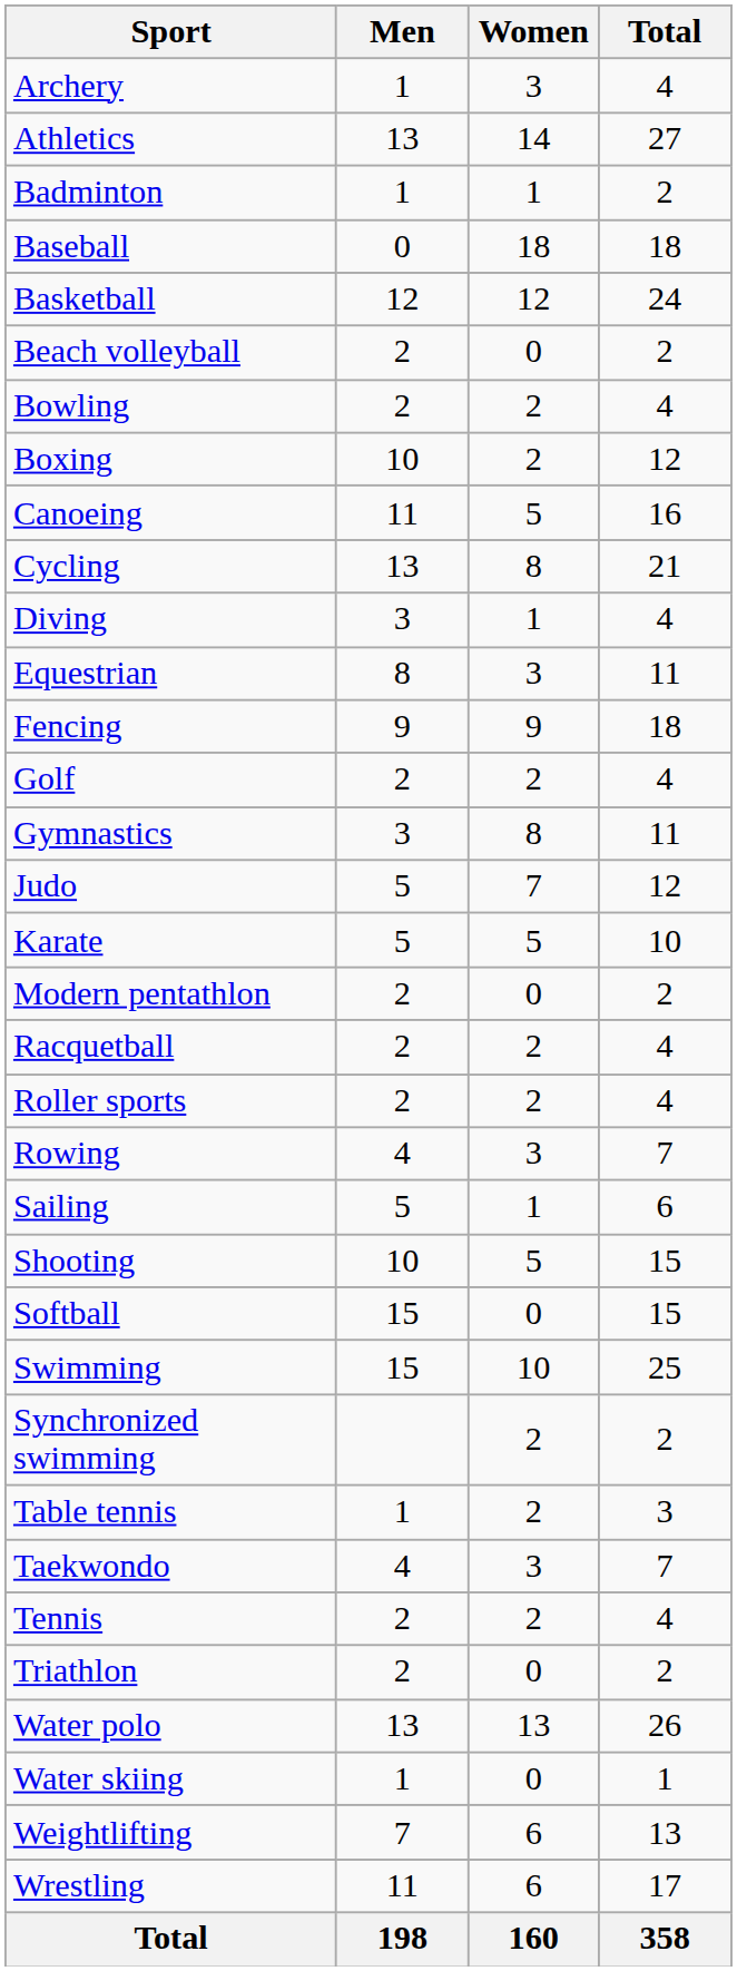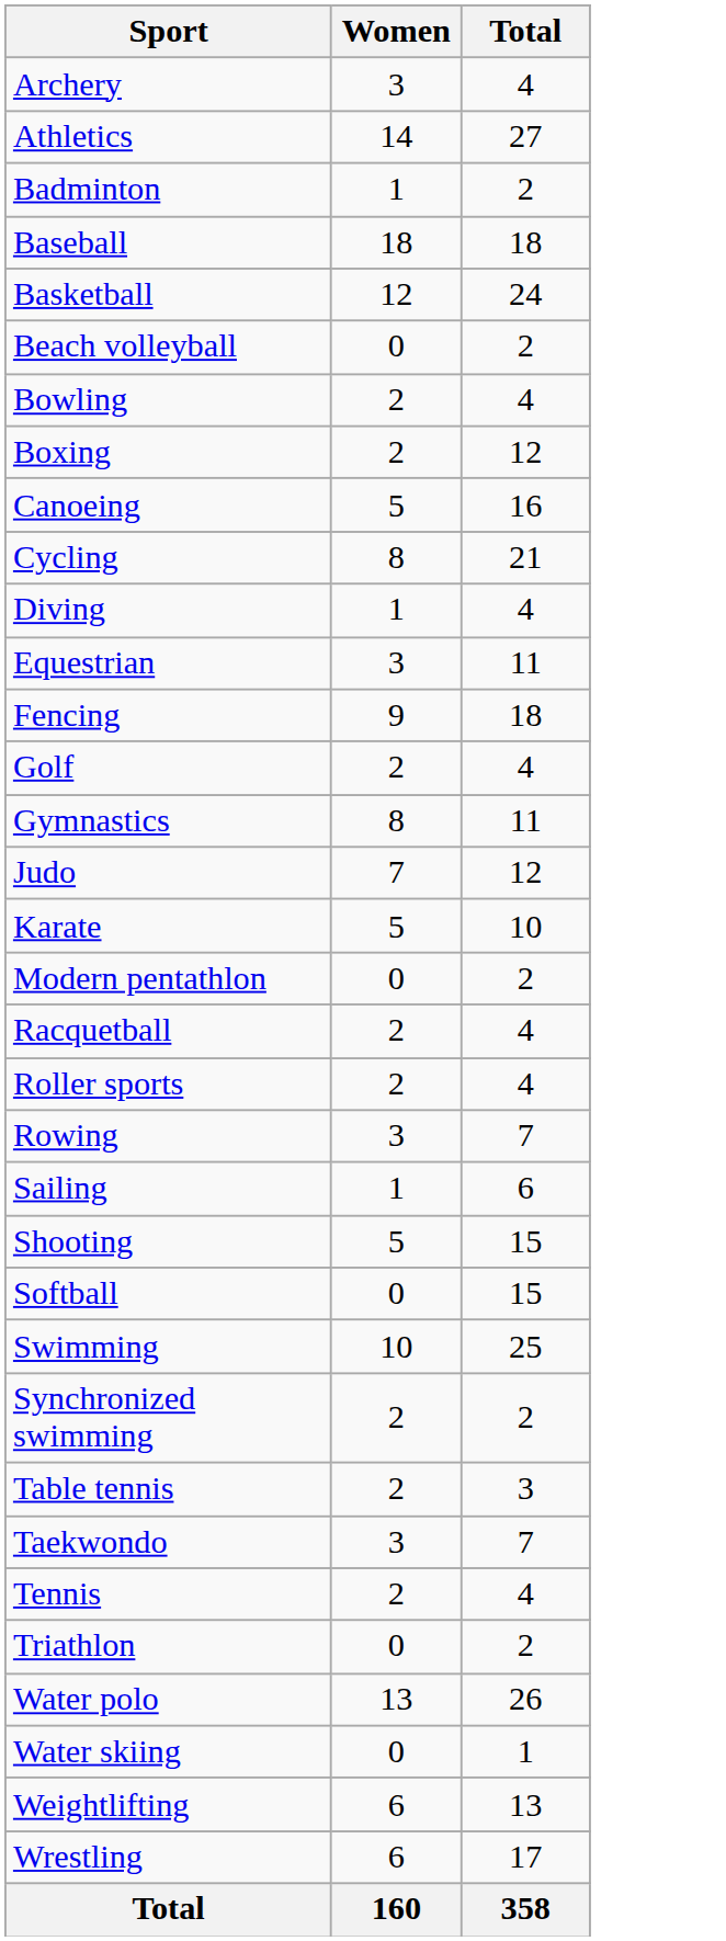 <table class="wikitable sortable" style="text-align:center;">
 <tr>
 <th width=150>Sport</th>
-<th width=55>Men</th>
 <th width=55>Women</th>
 <th width=55>Total</th>
 </tr>
 <tr>
 <td align=left><a href='#'>Archery</a></td>
-<td>1</td>
 <td>3</td>
 <td>4</td>
 </tr>
 <tr>
 <td align=left><a href='#'>Athletics</a></td>
-<td>13</td>
 <td>14</td>
 <td>27</td>
 </tr>
 <tr>
 <td align=left><a href='#'>Badminton</a></td>
 <td>1</td>
-<td>1</td>
 <td>2</td>
 </tr>
 <tr>
 <td align=left><a href='#'>Baseball</a></td>
-<td>0</td>
 <td>18</td>
 <td>18</td>
 </tr>
 <tr>
 <td align=left><a href='#'>Basketball</a></td>
 <td>12</td>
-<td>12</td>
 <td>24</td>
 </tr>
 <tr>
 <td align=left><a href='#'>Beach volleyball</a></td>
-<td>2</td>
 <td>0</td>
 <td>2</td>
 </tr>
 <tr>
 <td align=left><a href='#'>Bowling</a></td>
 <td>2</td>
-<td>2</td>
 <td>4</td>
 </tr>
 <tr>
 <td align=left><a href='#'>Boxing</a></td>
-<td>10</td>
 <td>2</td>
 <td>12</td>
 </tr>
 <tr>
 <td align=left><a href='#'>Canoeing</a></td>
-<td>11</td>
 <td>5</td>
 <td>16</td>
 </tr>
 <tr>
 <td align=left><a href='#'>Cycling</a></td>
-<td>13</td>
 <td>8</td>
 <td>21</td>
 </tr>
 <tr>
 <td align=left><a href='#'>Diving</a></td>
-<td>3</td>
 <td>1</td>
 <td>4</td>
 </tr>
 <tr>
 <td align=left><a href='#'>Equestrian</a></td>
-<td>8</td>
 <td>3</td>
 <td>11</td>
 </tr>
 <tr>
 <td align=left><a href='#'>Fencing</a></td>
 <td>9</td>
-<td>9</td>
 <td>18</td>
 </tr>
 <tr>
 <td align=left><a href='#'>Golf</a></td>
 <td>2</td>
-<td>2</td>
 <td>4</td>
 </tr>
 <tr>
 <td align=left><a href='#'>Gymnastics</a></td>
-<td>3</td>
 <td>8</td>
 <td>11</td>
 </tr>
 <tr>
 <td align=left><a href='#'>Judo</a></td>
-<td>5</td>
 <td>7</td>
 <td>12</td>
 </tr>
 <tr>
 <td align=left><a href='#'>Karate</a></td>
 <td>5</td>
-<td>5</td>
 <td>10</td>
 </tr>
 <tr>
 <td align=left><a href='#'>Modern pentathlon</a></td>
-<td>2</td>
 <td>0</td>
 <td>2</td>
 </tr>
 <tr>
 <td align=left><a href='#'>Racquetball</a></td>
 <td>2</td>
-<td>2</td>
 <td>4</td>
 </tr>
 <tr>
 <td align=left><a href='#'>Roller sports</a></td>
 <td>2</td>
-<td>2</td>
 <td>4</td>
 </tr>
 <tr>
 <td align=left><a href='#'>Rowing</a></td>
-<td>4</td>
 <td>3</td>
 <td>7</td>
 </tr>
 <tr>
 <td align=left><a href='#'>Sailing</a></td>
-<td>5</td>
 <td>1</td>
 <td>6</td>
 </tr>
 <tr>
 <td align=left><a href='#'>Shooting</a></td>
-<td>10</td>
 <td>5</td>
 <td>15</td>
 </tr>
 <tr>
 <td align=left><a href='#'>Softball</a></td>
-<td>15</td>
 <td>0</td>
 <td>15</td>
 </tr>
 <tr>
 <td align=left><a href='#'>Swimming</a></td>
-<td>15</td>
 <td>10</td>
 <td>25</td>
 </tr>
 <tr>
 <td align=left><a href='#'>Synchronized swimming</a></td>
-<td></td>
 <td>2</td>
 <td>2</td>
 </tr>
 <tr>
 <td align=left><a href='#'>Table tennis</a></td>
-<td>1</td>
 <td>2</td>
 <td>3</td>
 </tr>
 <tr>
 <td align=left><a href='#'>Taekwondo</a></td>
-<td>4</td>
 <td>3</td>
 <td>7</td>
 </tr>
 <tr>
 <td align=left><a href='#'>Tennis</a></td>
 <td>2</td>
-<td>2</td>
 <td>4</td>
 </tr>
 <tr>
 <td align=left><a href='#'>Triathlon</a></td>
-<td>2</td>
 <td>0</td>
 <td>2</td>
 </tr>
 <tr>
 <td align=left><a href='#'>Water polo</a></td>
 <td>13</td>
-<td>13</td>
 <td>26</td>
 </tr>
 <tr>
 <td align=left><a href='#'>Water skiing</a></td>
-<td>1</td>
 <td>0</td>
 <td>1</td>
 </tr>
 <tr>
 <td align=left><a href='#'>Weightlifting</a></td>
-<td>7</td>
 <td>6</td>
 <td>13</td>
 </tr>
 <tr>
 <td align=left><a href='#'>Wrestling</a></td>
-<td>11</td>
 <td>6</td>
 <td>17</td>
 </tr>
 <tr class="sortbottom">
 <th>Total</th>
-<th>198</th>
 <th>160</th>
 <th>358</th>
 </tr>
 </table>
